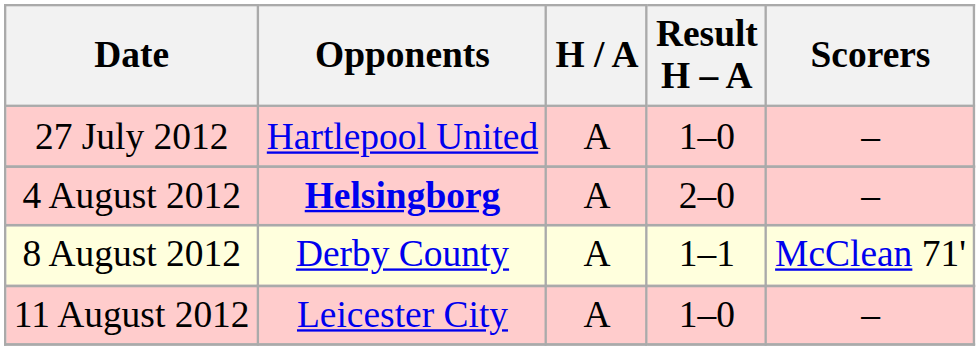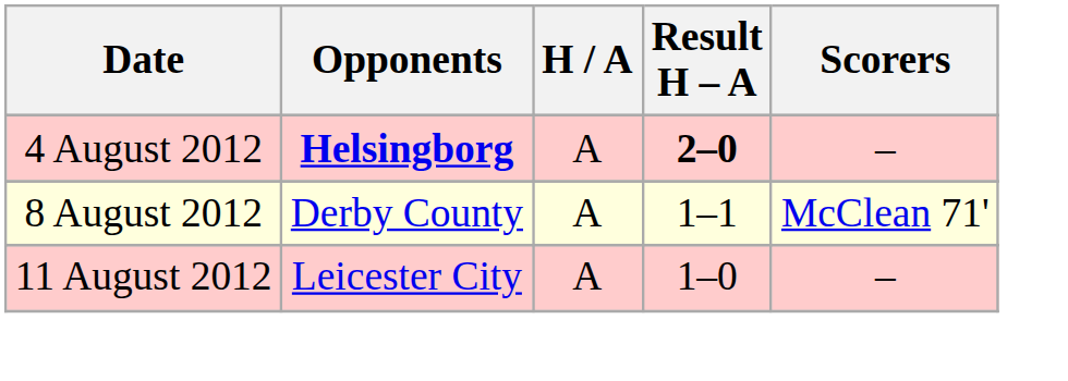 <table class="wikitable" style="text-align:center">
 <tr>
 <th>Date</th>
 <th>Opponents</th>
 <th>H / A</th>
 <th>Result<br>H – A</th>
 <th>Scorers</th>
 </tr>
-<tr style="background:#fcc;">
-<td>27 July 2012</td>
-<td><a href='#'>Hartlepool United</a></td>
-<td>A</td>
-<td>1–0</td>
-<td>–</td>
-</tr>
 <tr 5,424>
 </tr>
 <tr style="background:#fcc;">
 <td>4 August 2012</td>
 <td><strong><a href='#'>Helsingborg</a></strong></td>
 <td>A</td>
-<td>2–0</td>
+<td><strong>2–0</strong></td>
 <td>–</td>
 </tr>
 <tr ?>
 </tr>
 <tr style="background:#ffd;">
 <td>8 August 2012</td>
 <td><a href='#'>Derby County</a></td>
 <td>A</td>
 <td>1–1</td>
 <td><a href='#'>McClean</a> 71'</td>
 </tr>
 <tr 3,128>
 </tr>
 <tr style="background:#fcc;">
 <td>11 August 2012</td>
 <td><a href='#'>Leicester City</a></td>
 <td>A</td>
 <td>1–0</td>
 <td>–</td>
 </tr>
 <tr 9,293>
 </tr>
 </table>
